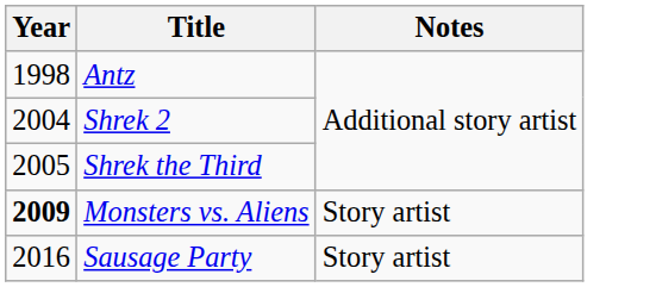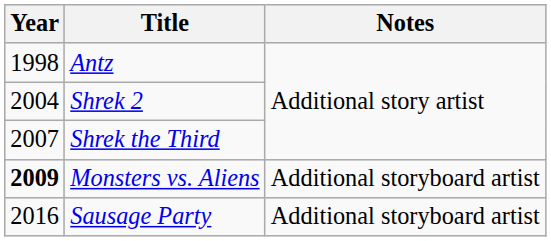 <table class="wikitable">
 <tr>
 <th>Year</th>
 <th>Title</th>
 <th>Notes</th>
 </tr>
 <tr>
 <td>1998</td>
 <td><em><a href='#'>Antz</a></em></td>
 <td rowspan=3>Additional story artist</td>
 </tr>
 <tr>
 <td>2004</td>
 <td><em><a href='#'>Shrek 2</a></em></td>
 </tr>
 <tr>
-<td>2005</td>
+<td>2007</td>
 <td><em><a href='#'>Shrek the Third</a></em></td>
 </tr>
 <tr>
 <td><strong>2009</strong></td>
 <td><em><a href='#'>Monsters vs. Aliens</a></em></td>
-<td>Story artist</td>
+<td>Additional storyboard artist</td>
 </tr>
 <tr>
 <td>2016</td>
 <td><em><a href='#'>Sausage Party</a></em></td>
-<td>Story artist</td>
+<td>Additional storyboard artist</td>
 </tr>
 </table>
